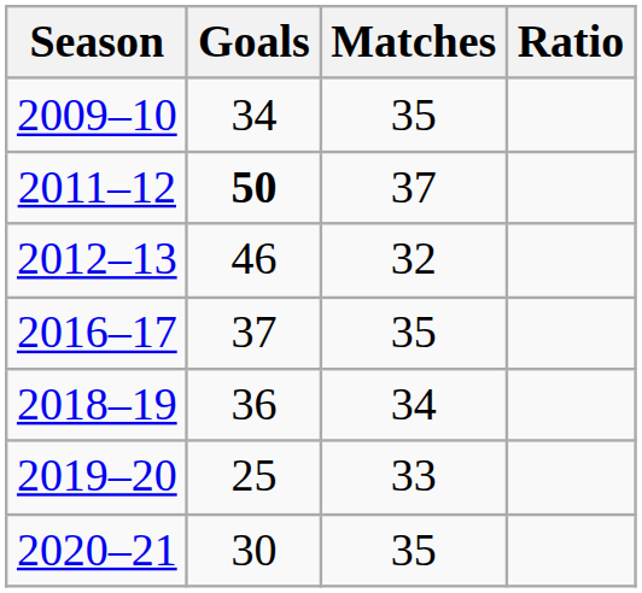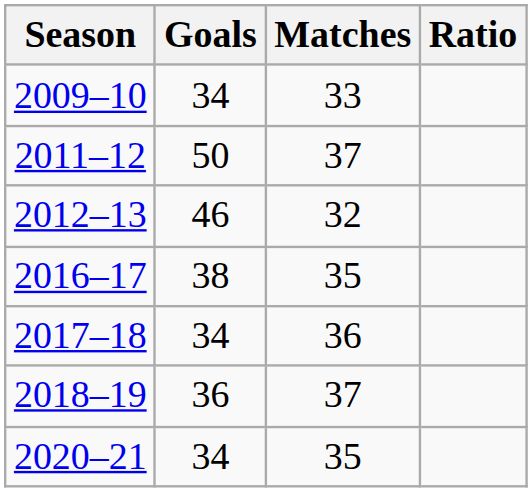 <table class="wikitable sortable" style="text-align:center;">
 <tr>
 <th>Season</th>
 <th>Goals</th>
 <th>Matches</th>
 <th>Ratio</th>
 </tr>
 <tr>
 <td><a href='#'>2009–10</a></td>
 <td>34</td>
-<td>35</td>
+<td>33</td>
 <td></td>
 </tr>
 <tr>
 <td><a href='#'>2011–12</a></td>
-<td><strong>50</strong></td>
+<td>50</td>
 <td>37</td>
 <td></td>
 </tr>
 <tr>
 <td><a href='#'>2012–13</a></td>
 <td>46</td>
 <td>32</td>
 <td></td>
 </tr>
 <tr>
 <td><a href='#'>2016–17</a></td>
-<td>37</td>
+<td>38</td>
 <td>35</td>
+<td></td>
+</tr>
+<tr>
+<td><a href='#'>2017–18</a></td>
+<td>34</td>
+<td>36</td>
 <td></td>
 </tr>
 <tr>
 <td><a href='#'>2018–19</a></td>
 <td>36</td>
-<td>34</td>
-<td></td>
-</tr>
-<tr>
-<td><a href='#'>2019–20</a></td>
-<td>25</td>
-<td>33</td>
+<td>37</td>
 <td></td>
 </tr>
 <tr>
 <td><a href='#'>2020–21</a></td>
-<td>30</td>
+<td>34</td>
 <td>35</td>
 <td></td>
 </tr>
 </table>
